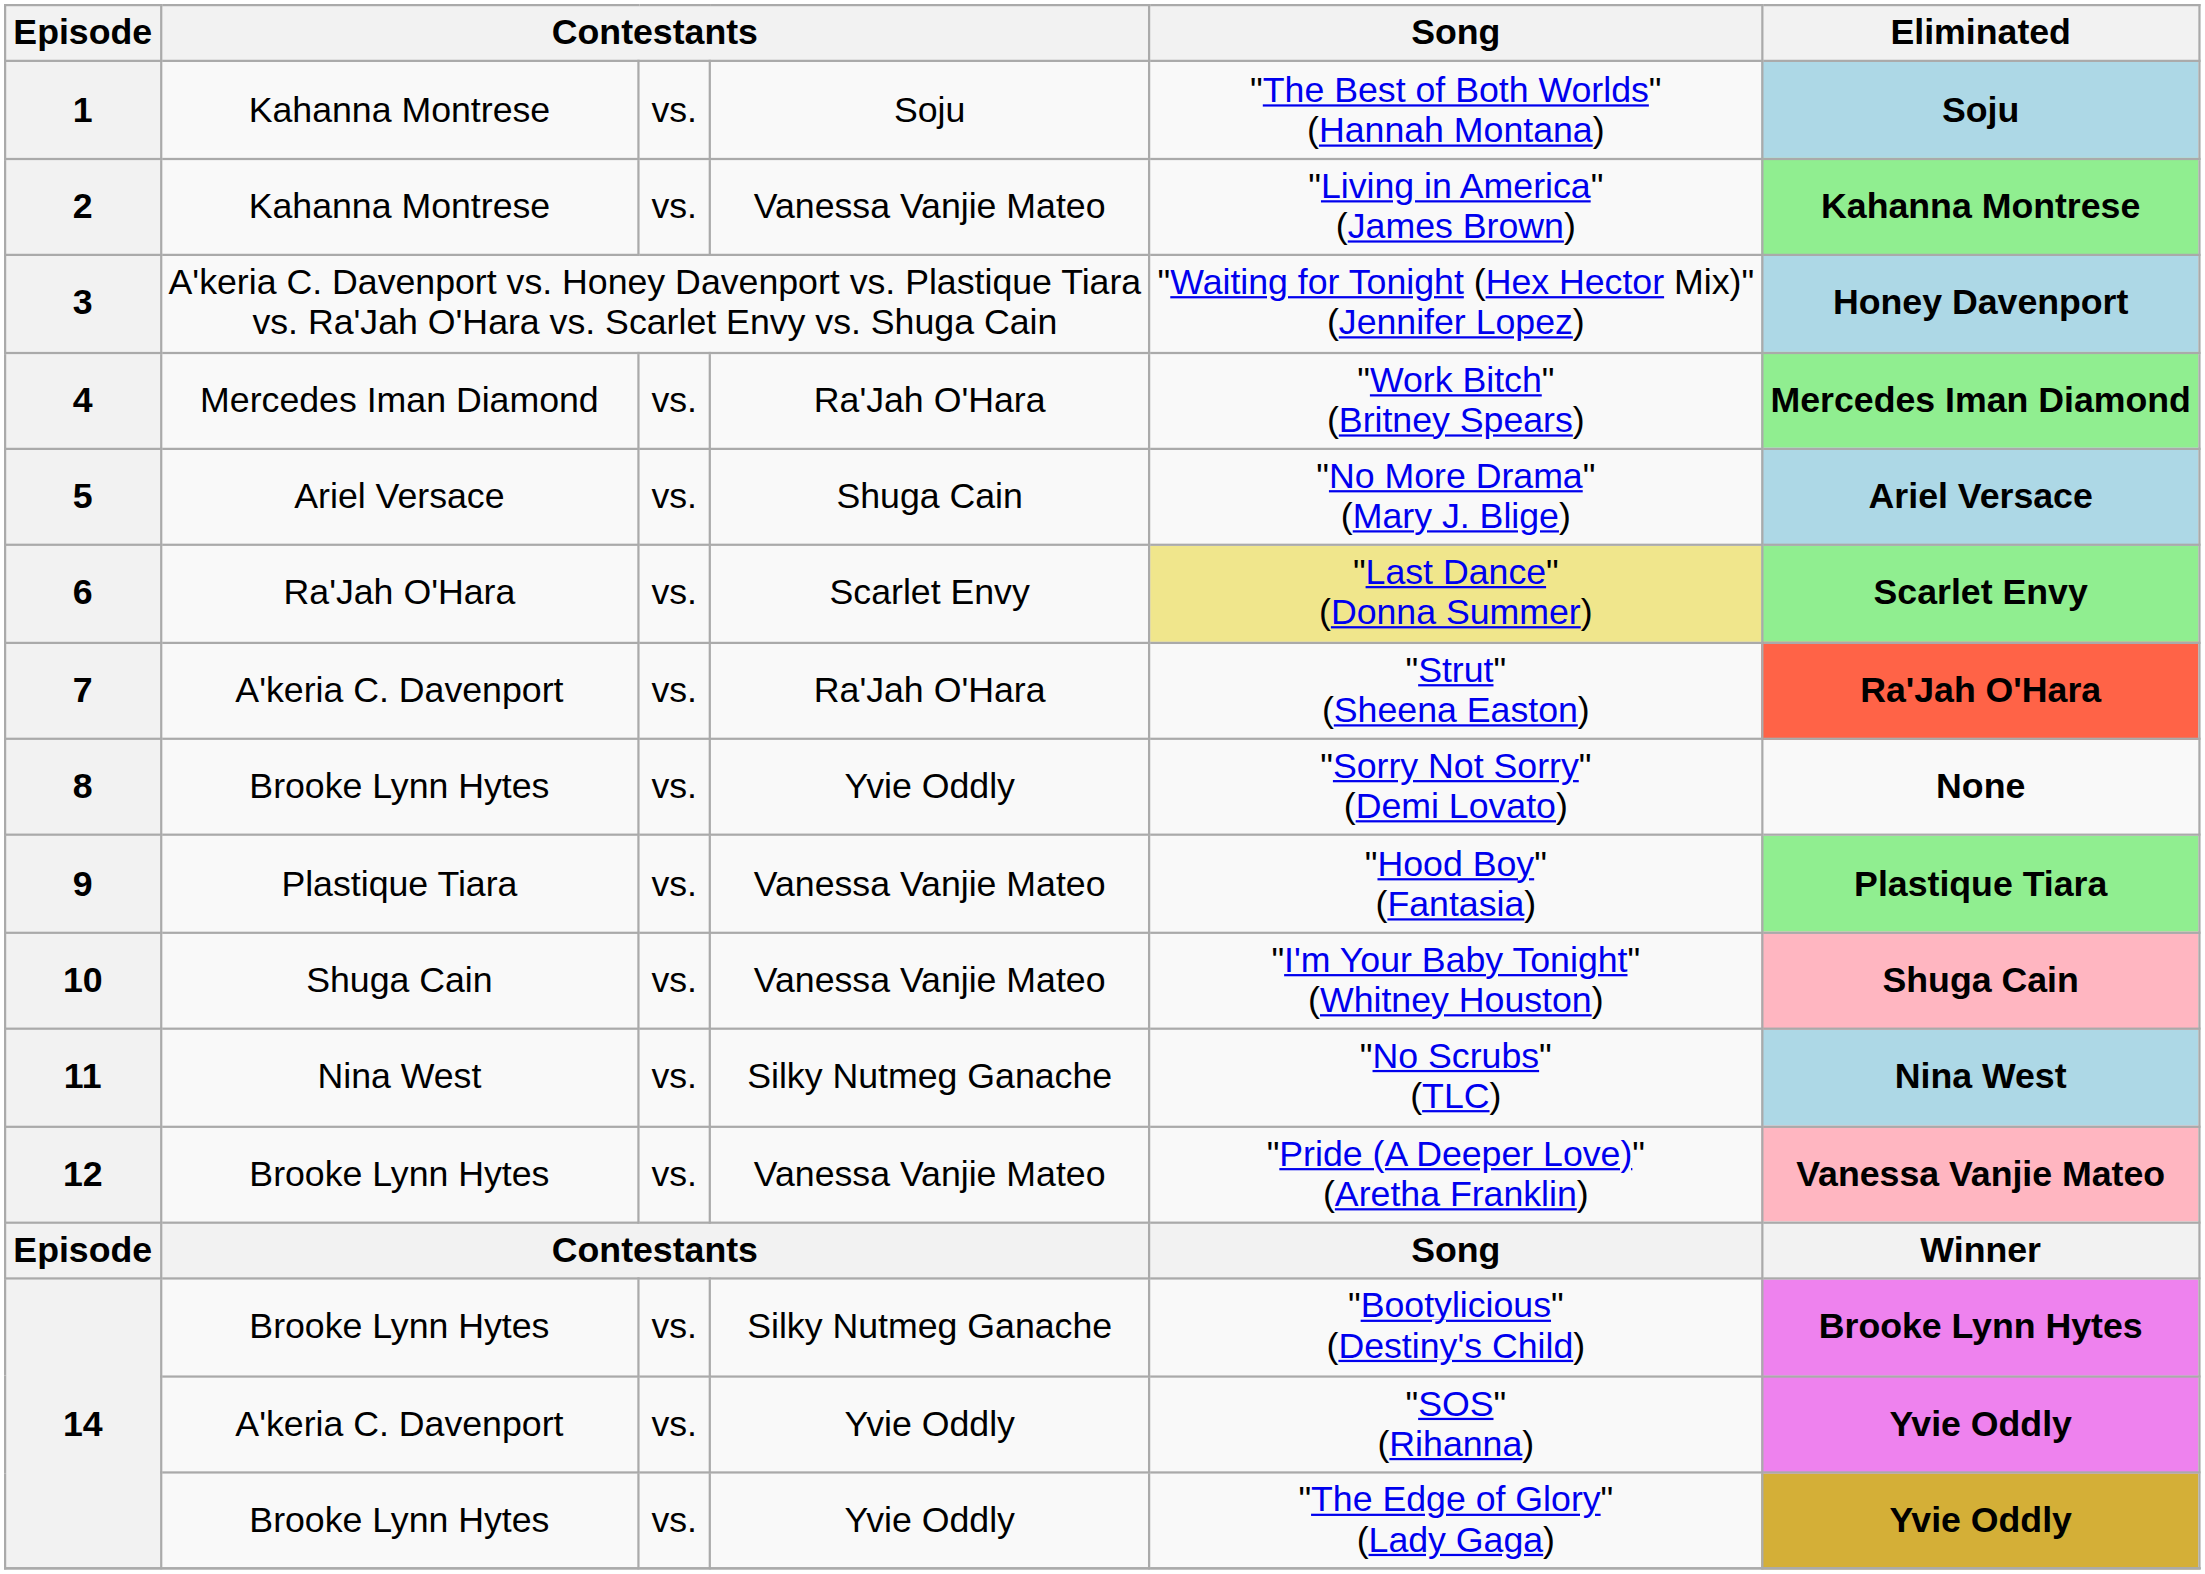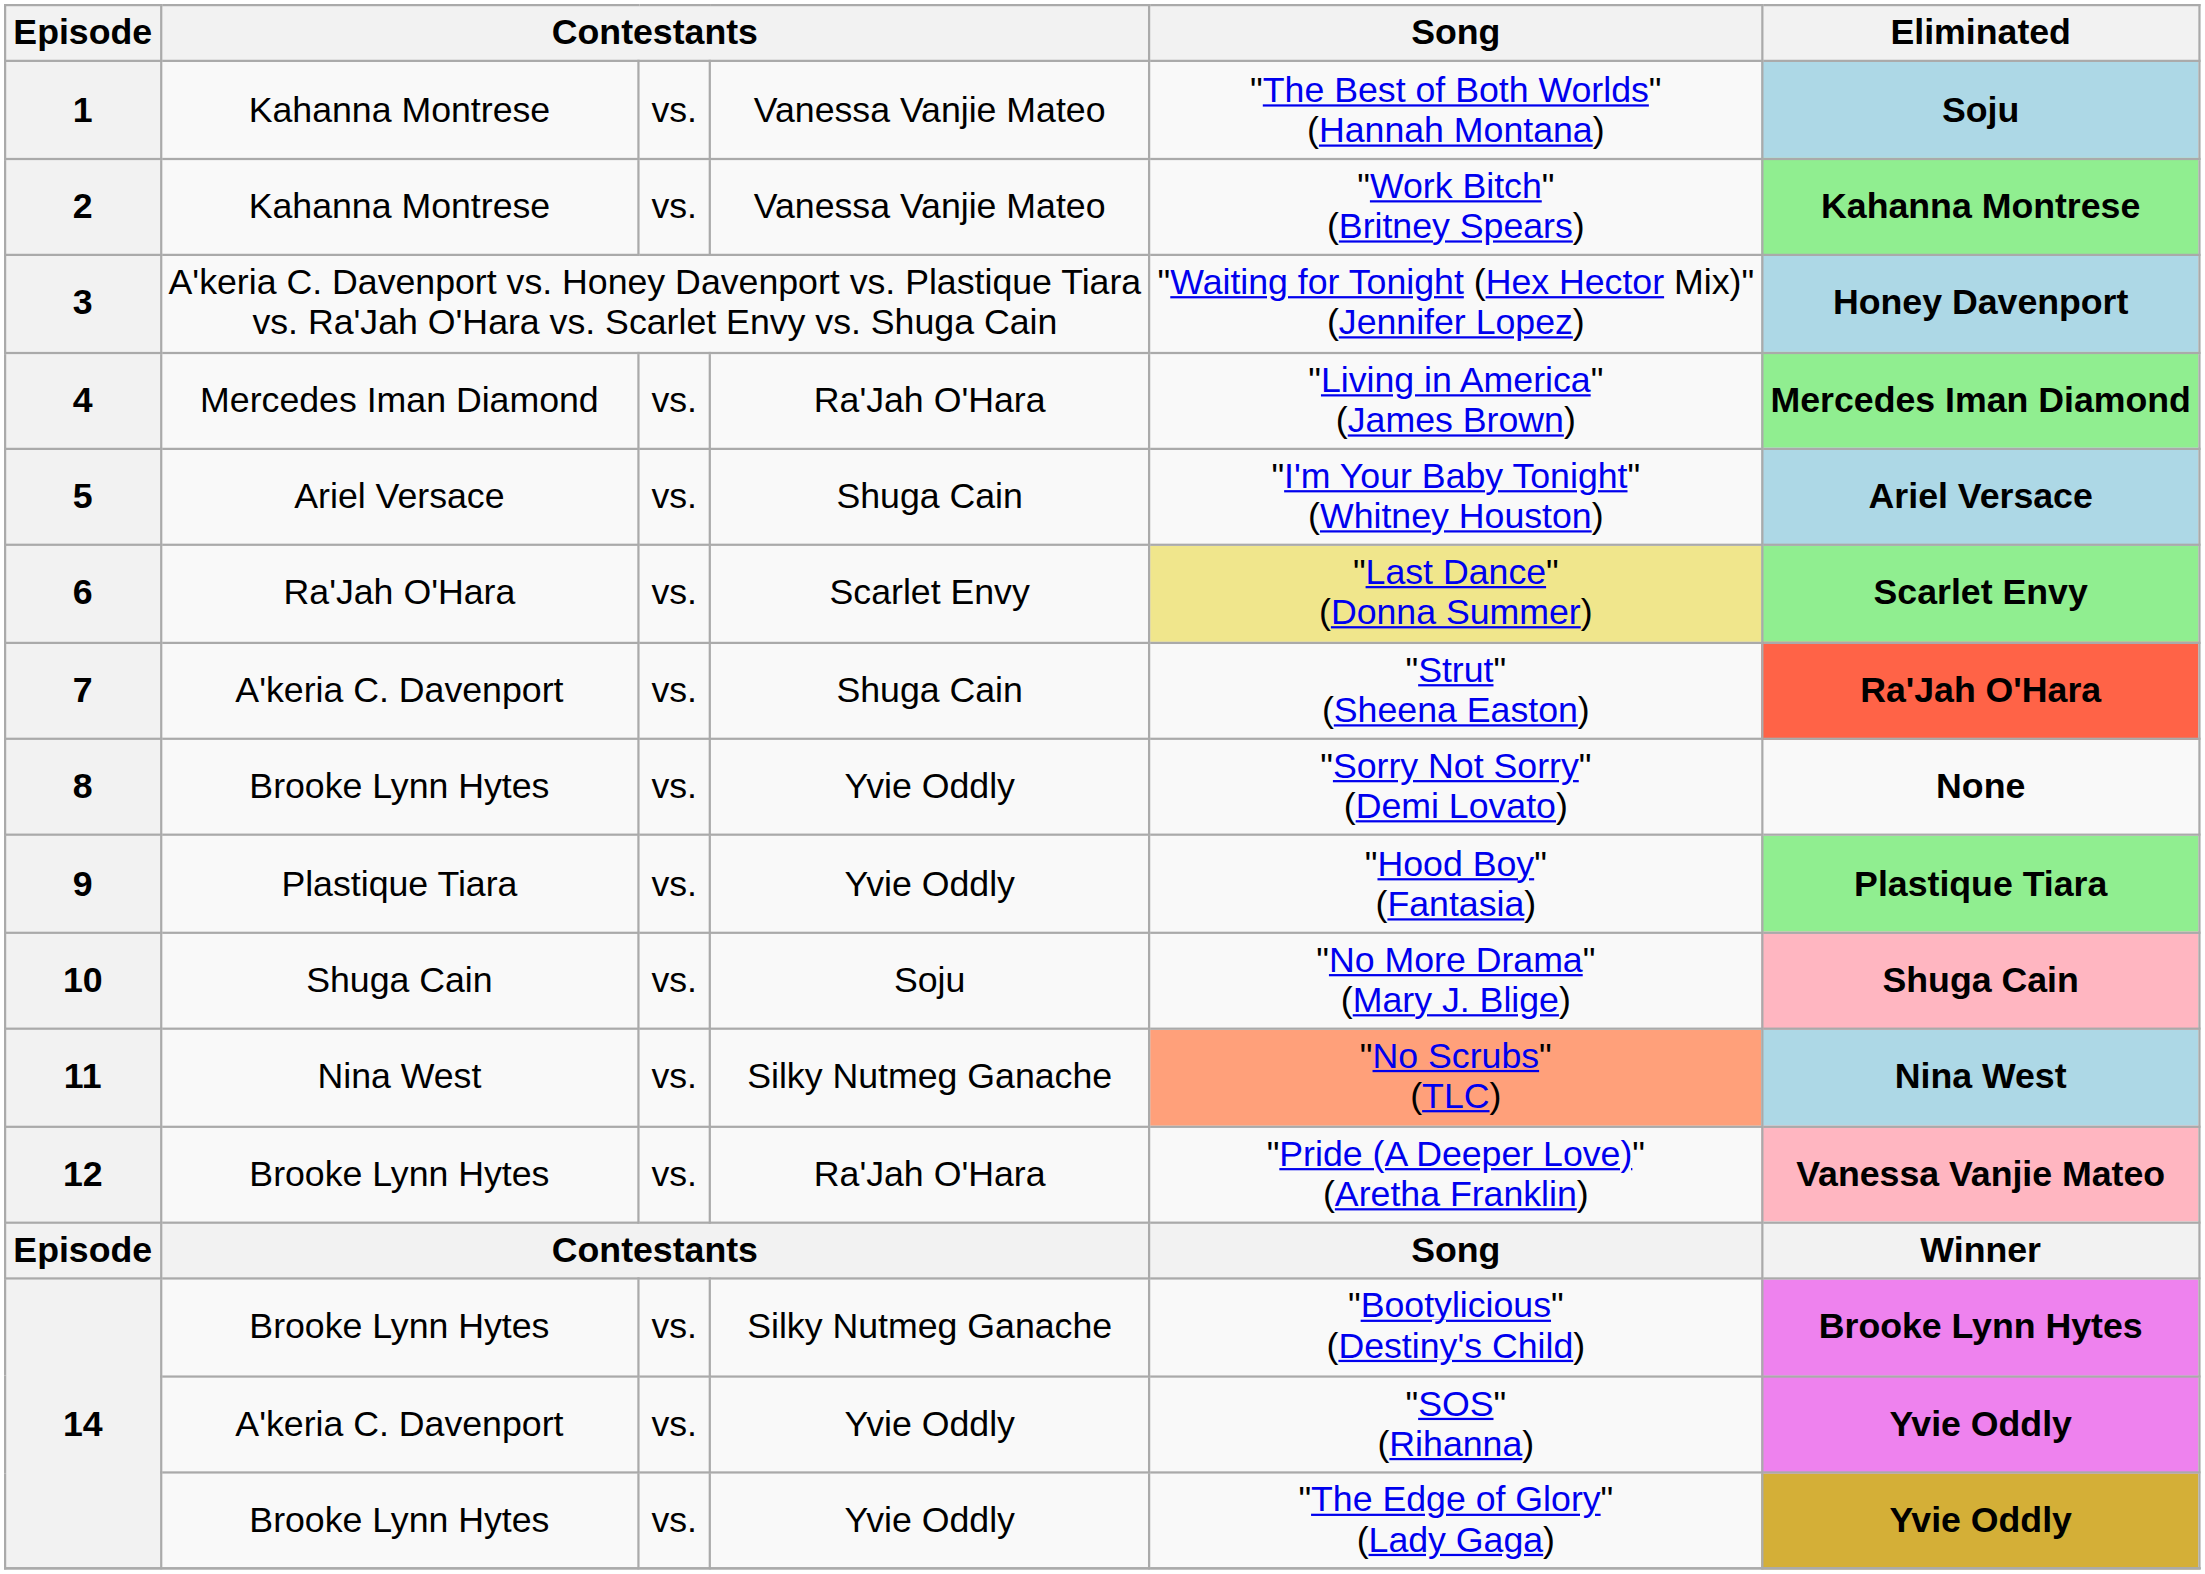 <table class="wikitable" style="text-align:center">
 <tr>
 <th scope="col">Episode</th>
 <th scope="col" colspan="3">Contestants</th>
 <th scope="col">Song</th>
 <th scope="col">Eliminated</th>
 </tr>
 <tr>
 <th scope="row">1</th>
 <td>Kahanna Montrese</td>
 <td>vs.</td>
-<td>Soju</td>
+<td>Vanessa Vanjie Mateo</td>
 <td>"<a href='#'>The Best of Both Worlds</a>"<br>(<a href='#'>Hannah Montana</a>)</td>
 <td bgcolor="lightblue"><strong>Soju</strong></td>
 </tr>
 <tr>
 <th scope="row">2</th>
 <td>Kahanna Montrese</td>
 <td>vs.</td>
 <td>Vanessa Vanjie Mateo</td>
-<td>"<a href='#'>Living in America</a>"<br>(<a href='#'>James Brown</a>)</td>
+<td>"<a href='#'>Work Bitch</a>"<br>(<a href='#'>Britney Spears</a>)</td>
 <td bgcolor="lightgreen"><strong>Kahanna Montrese</strong></td>
 </tr>
 <tr>
 <th scope="row">3</th>
 <td nowrap colspan="3">A'keria C. Davenport vs. Honey Davenport vs. Plastique Tiara<br>vs. Ra'Jah O'Hara vs. Scarlet Envy vs. Shuga Cain</td>
 <td nowrap>"<a href='#'>Waiting for Tonight</a> (<a href='#'>Hex Hector</a> Mix)"<br>(<a href='#'>Jennifer Lopez</a>)</td>
 <td bgcolor="lightblue"><strong>Honey Davenport</strong></td>
 </tr>
 <tr>
 <th scope="row">4</th>
 <td>Mercedes Iman Diamond</td>
 <td>vs.</td>
 <td>Ra'Jah O'Hara</td>
-<td>"<a href='#'>Work Bitch</a>"<br>(<a href='#'>Britney Spears</a>)</td>
+<td>"<a href='#'>Living in America</a>"<br>(<a href='#'>James Brown</a>)</td>
 <td bgcolor="lightgreen" nowrap><strong>Mercedes Iman Diamond</strong></td>
 </tr>
 <tr>
 <th scope="row">5</th>
 <td>Ariel Versace</td>
 <td>vs.</td>
 <td>Shuga Cain</td>
-<td>"<a href='#'>No More Drama</a>"<br>(<a href='#'>Mary J. Blige</a>)</td>
+<td>"<a href='#'>I'm Your Baby Tonight</a>"<br>(<a href='#'>Whitney Houston</a>)</td>
 <td bgcolor="lightblue"><strong>Ariel Versace</strong></td>
 </tr>
 <tr>
 <th scope="row">6</th>
 <td>Ra'Jah O'Hara</td>
 <td>vs.</td>
 <td>Scarlet Envy</td>
 <td style="background: khaki;">"<a href='#'>Last Dance</a>"<br>(<a href='#'>Donna Summer</a>)</td>
 <td bgcolor="lightgreen"><strong>Scarlet Envy</strong></td>
 </tr>
 <tr>
 <th scope="row">7</th>
 <td>A'keria C. Davenport</td>
 <td>vs.</td>
-<td>Ra'Jah O'Hara</td>
+<td>Shuga Cain</td>
 <td>"<a href='#'>Strut</a>"<br>(<a href='#'>Sheena Easton</a>)</td>
 <td bgcolor="tomato"><strong>Ra'Jah O'Hara</strong></td>
 </tr>
 <tr>
 <th scope="row">8</th>
 <td>Brooke Lynn Hytes</td>
 <td>vs.</td>
 <td>Yvie Oddly</td>
 <td>"<a href='#'>Sorry Not Sorry</a>"<br>(<a href='#'>Demi Lovato</a>)</td>
 <td><strong>None</strong></td>
 </tr>
 <tr>
 <th scope="row">9</th>
 <td>Plastique Tiara</td>
 <td>vs.</td>
-<td>Vanessa Vanjie Mateo</td>
+<td>Yvie Oddly</td>
 <td>"<a href='#'>Hood Boy</a>"<br>(<a href='#'>Fantasia</a>)</td>
 <td bgcolor="lightgreen"><strong>Plastique Tiara</strong></td>
 </tr>
 <tr>
 <th scope="row">10</th>
 <td>Shuga Cain</td>
 <td>vs.</td>
-<td>Vanessa Vanjie Mateo</td>
-<td>"<a href='#'>I'm Your Baby Tonight</a>"<br>(<a href='#'>Whitney Houston</a>)</td>
+<td>Soju</td>
+<td>"<a href='#'>No More Drama</a>"<br>(<a href='#'>Mary J. Blige</a>)</td>
 <td bgcolor="lightpink"><strong>Shuga Cain</strong></td>
 </tr>
 <tr>
 <th scope="row">11</th>
 <td>Nina West</td>
 <td>vs.</td>
 <td>Silky Nutmeg Ganache</td>
-<td>"<a href='#'>No Scrubs</a>"<br>(<a href='#'>TLC</a>)</td>
+<td style="background: lightsalmon;">"<a href='#'>No Scrubs</a>"<br>(<a href='#'>TLC</a>)</td>
 <td bgcolor="lightblue"><strong>Nina West</strong></td>
 </tr>
 <tr>
 <th scope="row">12</th>
 <td>Brooke Lynn Hytes</td>
 <td>vs.</td>
-<td>Vanessa Vanjie Mateo</td>
+<td>Ra'Jah O'Hara</td>
 <td>"<a href='#'>Pride (A Deeper Love)</a>"<br>(<a href='#'>Aretha Franklin</a>)</td>
 <td bgcolor="lightpink"><strong>Vanessa Vanjie Mateo</strong></td>
 </tr>
 <tr>
 <th scope="col">Episode</th>
 <th scope="col" colspan="3">Contestants</th>
 <th scope="col">Song</th>
 <th scope="col">Winner</th>
 </tr>
 <tr>
 <th scope="row" rowspan="3">14</th>
 <td>Brooke Lynn Hytes</td>
 <td>vs.</td>
 <td>Silky Nutmeg Ganache</td>
 <td>"<a href='#'>Bootylicious</a>"<br>(<a href='#'>Destiny's Child</a>)</td>
 <td bgcolor="violet"><strong>Brooke Lynn Hytes</strong></td>
 </tr>
 <tr>
 <td>A'keria C. Davenport</td>
 <td>vs.</td>
 <td>Yvie Oddly</td>
 <td>"<a href='#'>SOS</a>"<br>(<a href='#'>Rihanna</a>)</td>
 <td bgcolor="violet"><strong>Yvie Oddly</strong></td>
 </tr>
 <tr>
 <td>Brooke Lynn Hytes</td>
 <td>vs.</td>
 <td>Yvie Oddly</td>
 <td>"<a href='#'>The Edge of Glory</a>"<br>(<a href='#'>Lady Gaga</a>)</td>
 <td bgcolor="#D4AF37"><strong>Yvie Oddly</strong></td>
 </tr>
 <tr>
 </tr>
 </table>
